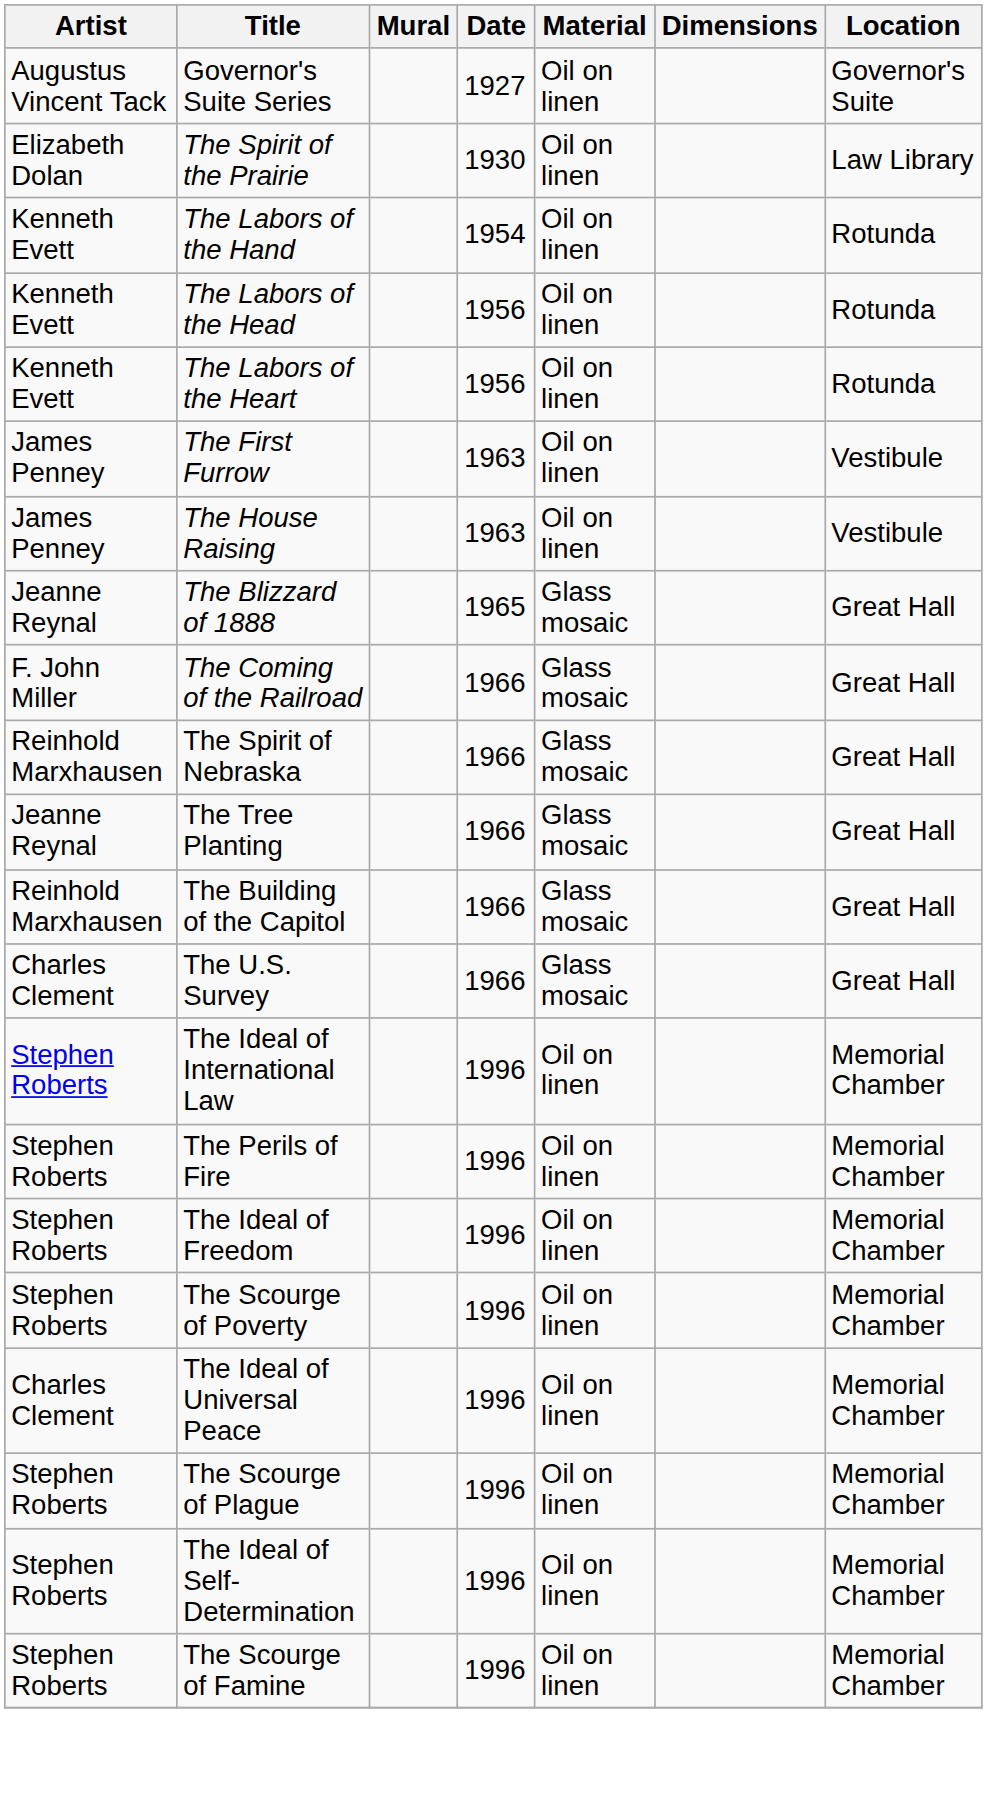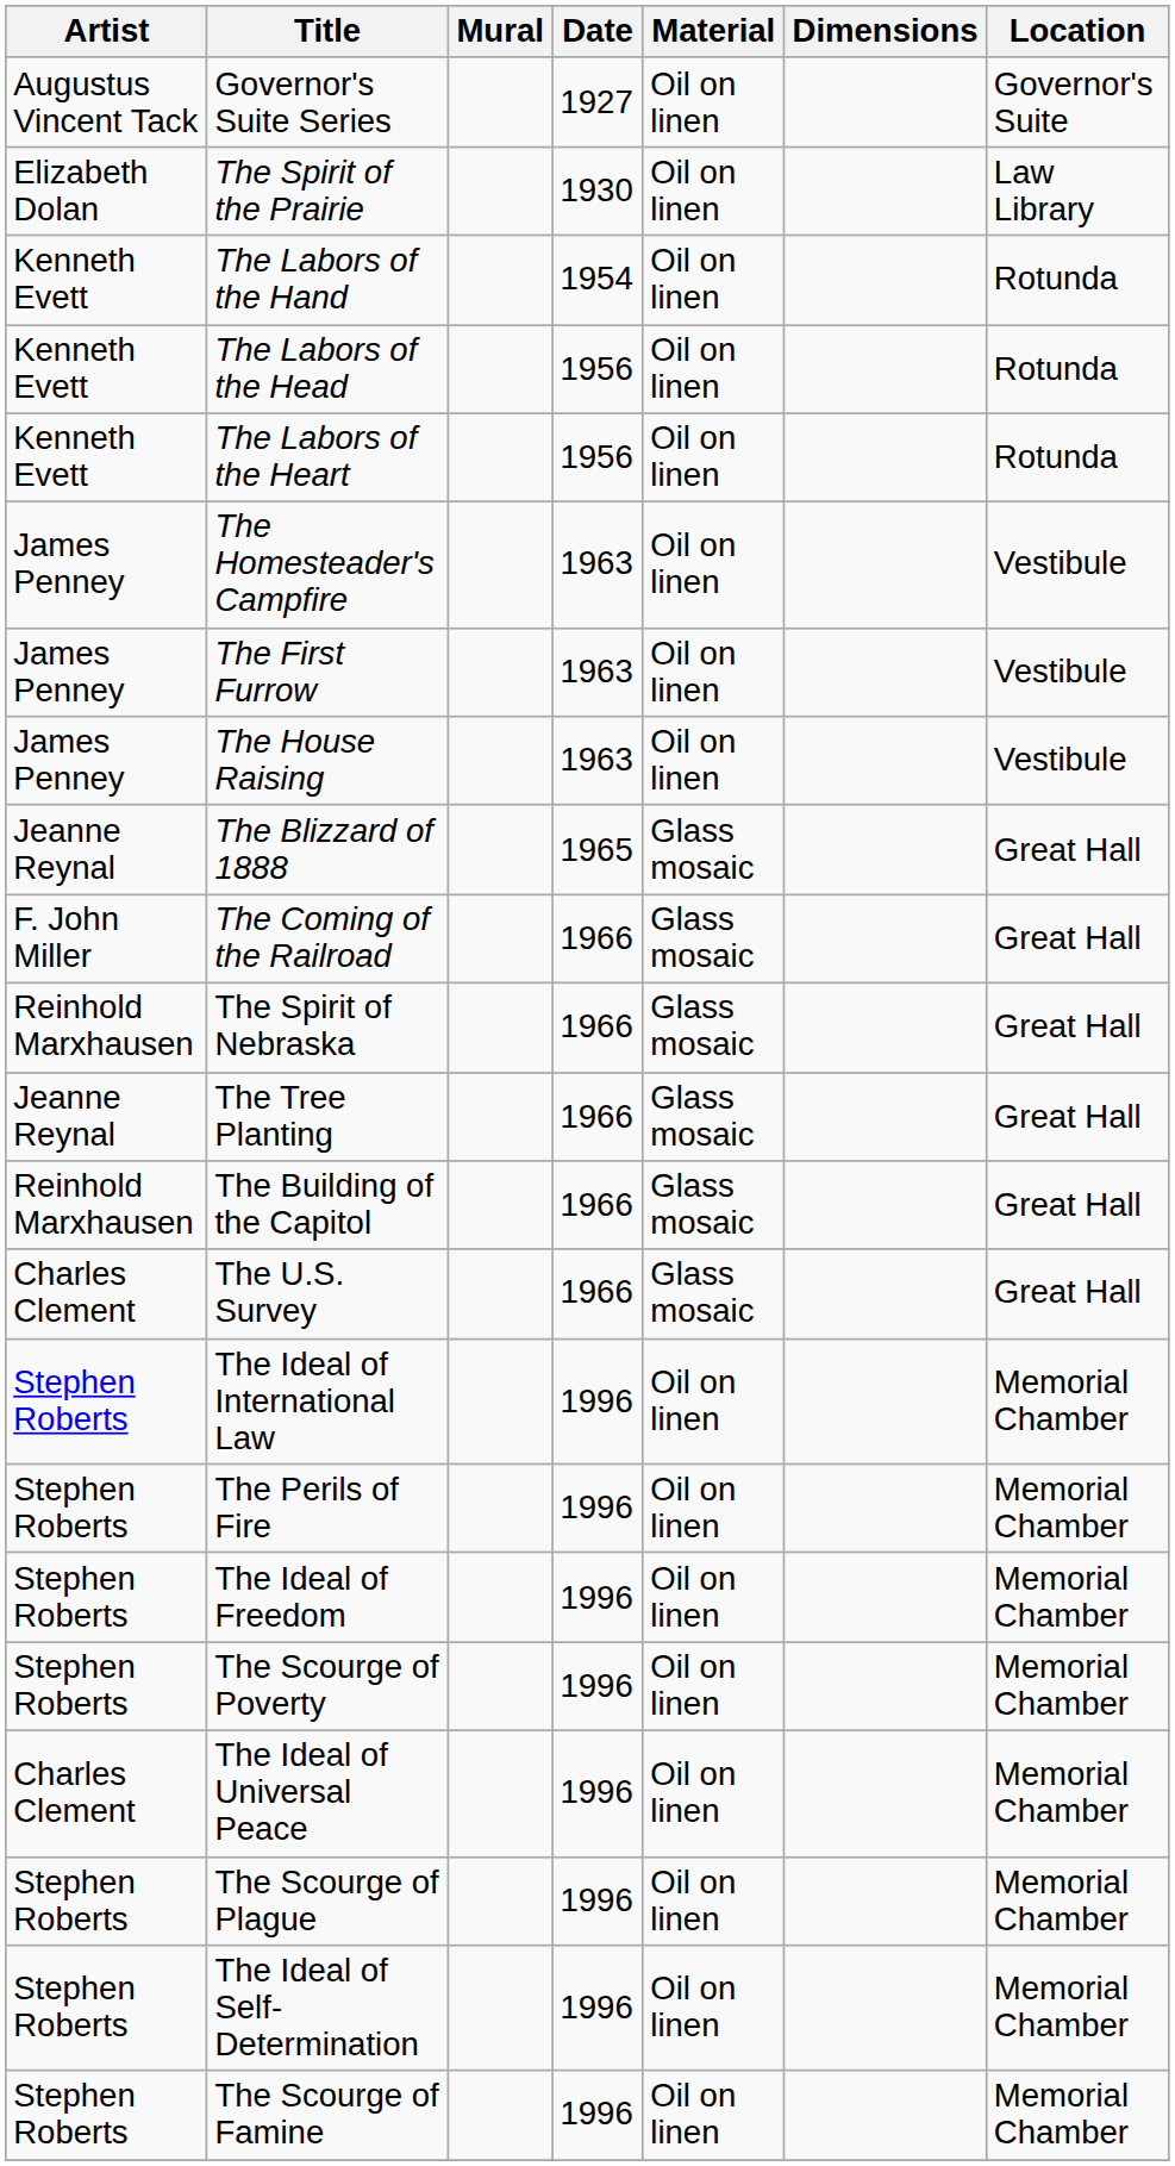 <table class="wikitable sortable" style="width:45%">
 <tr>
 <th width = 8%><strong>Artist</strong></th>
 <th width = 8%><strong>Title</strong></th>
 <th width = 3% class="unsortable"><strong>Mural</strong></th>
 <th width = 3%><strong>Date</strong></th>
 <th width = 3%><strong>Material</strong></th>
 <th width = 2% class="unsortable"><strong>Dimensions</strong></th>
 <th width = 10%><strong>Location</strong></th>
 </tr>
 <tr>
 <td>Augustus Vincent Tack</td>
 <td>Governor's Suite Series</td>
 <td></td>
 <td>1927</td>
 <td>Oil on linen</td>
 <td></td>
 <td>Governor's Suite</td>
 </tr>
 <tr>
 <td>Elizabeth Dolan</td>
 <td><em>The Spirit of the Prairie</em></td>
 <td></td>
 <td>1930</td>
 <td>Oil on linen</td>
 <td></td>
 <td>Law Library</td>
 </tr>
 <tr>
 <td>Kenneth Evett</td>
 <td><em>The Labors of the Hand</em></td>
 <td></td>
 <td>1954</td>
 <td>Oil on linen</td>
 <td></td>
 <td>Rotunda</td>
 </tr>
 <tr>
 <td>Kenneth Evett</td>
 <td><em>The Labors of the Head</em></td>
 <td></td>
 <td>1956</td>
 <td>Oil on linen</td>
 <td></td>
 <td>Rotunda</td>
 </tr>
 <tr>
 <td>Kenneth Evett</td>
 <td><em>The Labors of the Heart</em></td>
 <td></td>
 <td>1956</td>
 <td>Oil on linen</td>
 <td></td>
 <td>Rotunda</td>
+</tr>
+<tr>
+<td>James Penney</td>
+<td><em>The Homesteader's Campfire</em></td>
+<td></td>
+<td>1963</td>
+<td>Oil on linen</td>
+<td></td>
+<td>Vestibule</td>
 </tr>
 <tr>
 <td>James Penney</td>
 <td><em>The First Furrow</em></td>
 <td></td>
 <td>1963</td>
 <td>Oil on linen</td>
 <td></td>
 <td>Vestibule</td>
 </tr>
 <tr>
 <td>James Penney</td>
 <td><em>The House Raising</em></td>
 <td></td>
 <td>1963</td>
 <td>Oil on linen</td>
 <td></td>
 <td>Vestibule</td>
 </tr>
 <tr>
 <td>Jeanne Reynal</td>
 <td><em>The Blizzard of 1888</em></td>
 <td></td>
 <td>1965</td>
 <td>Glass mosaic</td>
 <td></td>
 <td>Great Hall</td>
 </tr>
 <tr>
 <td>F. John Miller</td>
 <td><em>The Coming of the Railroad</td>
 <td></td>
 <td>1966</td>
 <td>Glass mosaic</td>
 <td></td>
 <td>Great Hall</td>
 </tr>
 <tr>
 <td>Reinhold Marxhausen</td>
 <td></em>The Spirit of Nebraska<em></td>
 <td></td>
 <td>1966</td>
 <td>Glass mosaic</td>
 <td></td>
 <td>Great Hall</td>
 </tr>
 <tr>
 <td>Jeanne Reynal</td>
 <td></em>The Tree Planting<em></td>
 <td></td>
 <td>1966</td>
 <td>Glass mosaic</td>
 <td></td>
 <td>Great Hall</td>
 </tr>
 <tr>
 <td>Reinhold Marxhausen</td>
 <td></em>The Building of the Capitol<em></td>
 <td></td>
 <td>1966</td>
 <td>Glass mosaic</td>
 <td></td>
 <td>Great Hall</td>
 </tr>
 <tr>
 <td>Charles Clement</td>
 <td></em>The U.S. Survey<em></td>
 <td></td>
 <td>1966</td>
 <td>Glass mosaic</td>
 <td></td>
 <td>Great Hall</td>
 </tr>
 <tr>
 <td><a href='#'>Stephen Roberts</a></td>
 <td></em>The Ideal of International Law<em></td>
 <td></td>
 <td>1996</td>
 <td>Oil on linen</td>
 <td></td>
 <td>Memorial Chamber</td>
 </tr>
 <tr>
 <td>Stephen Roberts</td>
 <td></em>The Perils of Fire<em></td>
 <td></td>
 <td>1996</td>
 <td>Oil on linen</td>
 <td></td>
 <td>Memorial Chamber</td>
 </tr>
 <tr>
 <td>Stephen Roberts</td>
 <td></em>The Ideal of Freedom<em></td>
 <td></td>
 <td>1996</td>
 <td>Oil on linen</td>
 <td></td>
 <td>Memorial Chamber</td>
 </tr>
 <tr>
 <td>Stephen Roberts</td>
 <td></em>The Scourge of Poverty<em></td>
 <td></td>
 <td>1996</td>
 <td>Oil on linen</td>
 <td></td>
 <td>Memorial Chamber</td>
 </tr>
 <tr>
 <td>Charles Clement</td>
 <td></em>The Ideal of Universal Peace<em></td>
 <td></td>
 <td>1996</td>
 <td>Oil on linen</td>
 <td></td>
 <td>Memorial Chamber</td>
 </tr>
 <tr>
 <td>Stephen Roberts</td>
 <td></em>The Scourge of Plague<em></td>
 <td></td>
 <td>1996</td>
 <td>Oil on linen</td>
 <td></td>
 <td>Memorial Chamber</td>
 </tr>
 <tr>
 <td>Stephen Roberts</td>
 <td></em>The Ideal of Self-Determination<em></td>
 <td></td>
 <td>1996</td>
 <td>Oil on linen</td>
 <td></td>
 <td>Memorial Chamber</td>
 </tr>
 <tr>
 <td>Stephen Roberts</td>
 <td></em>The Scourge of Famine<em></td>
 <td></td>
 <td>1996</td>
 <td>Oil on linen</td>
 <td></td>
 <td>Memorial Chamber</td>
 </tr>
 <tr>
 </tr>
 </table>
